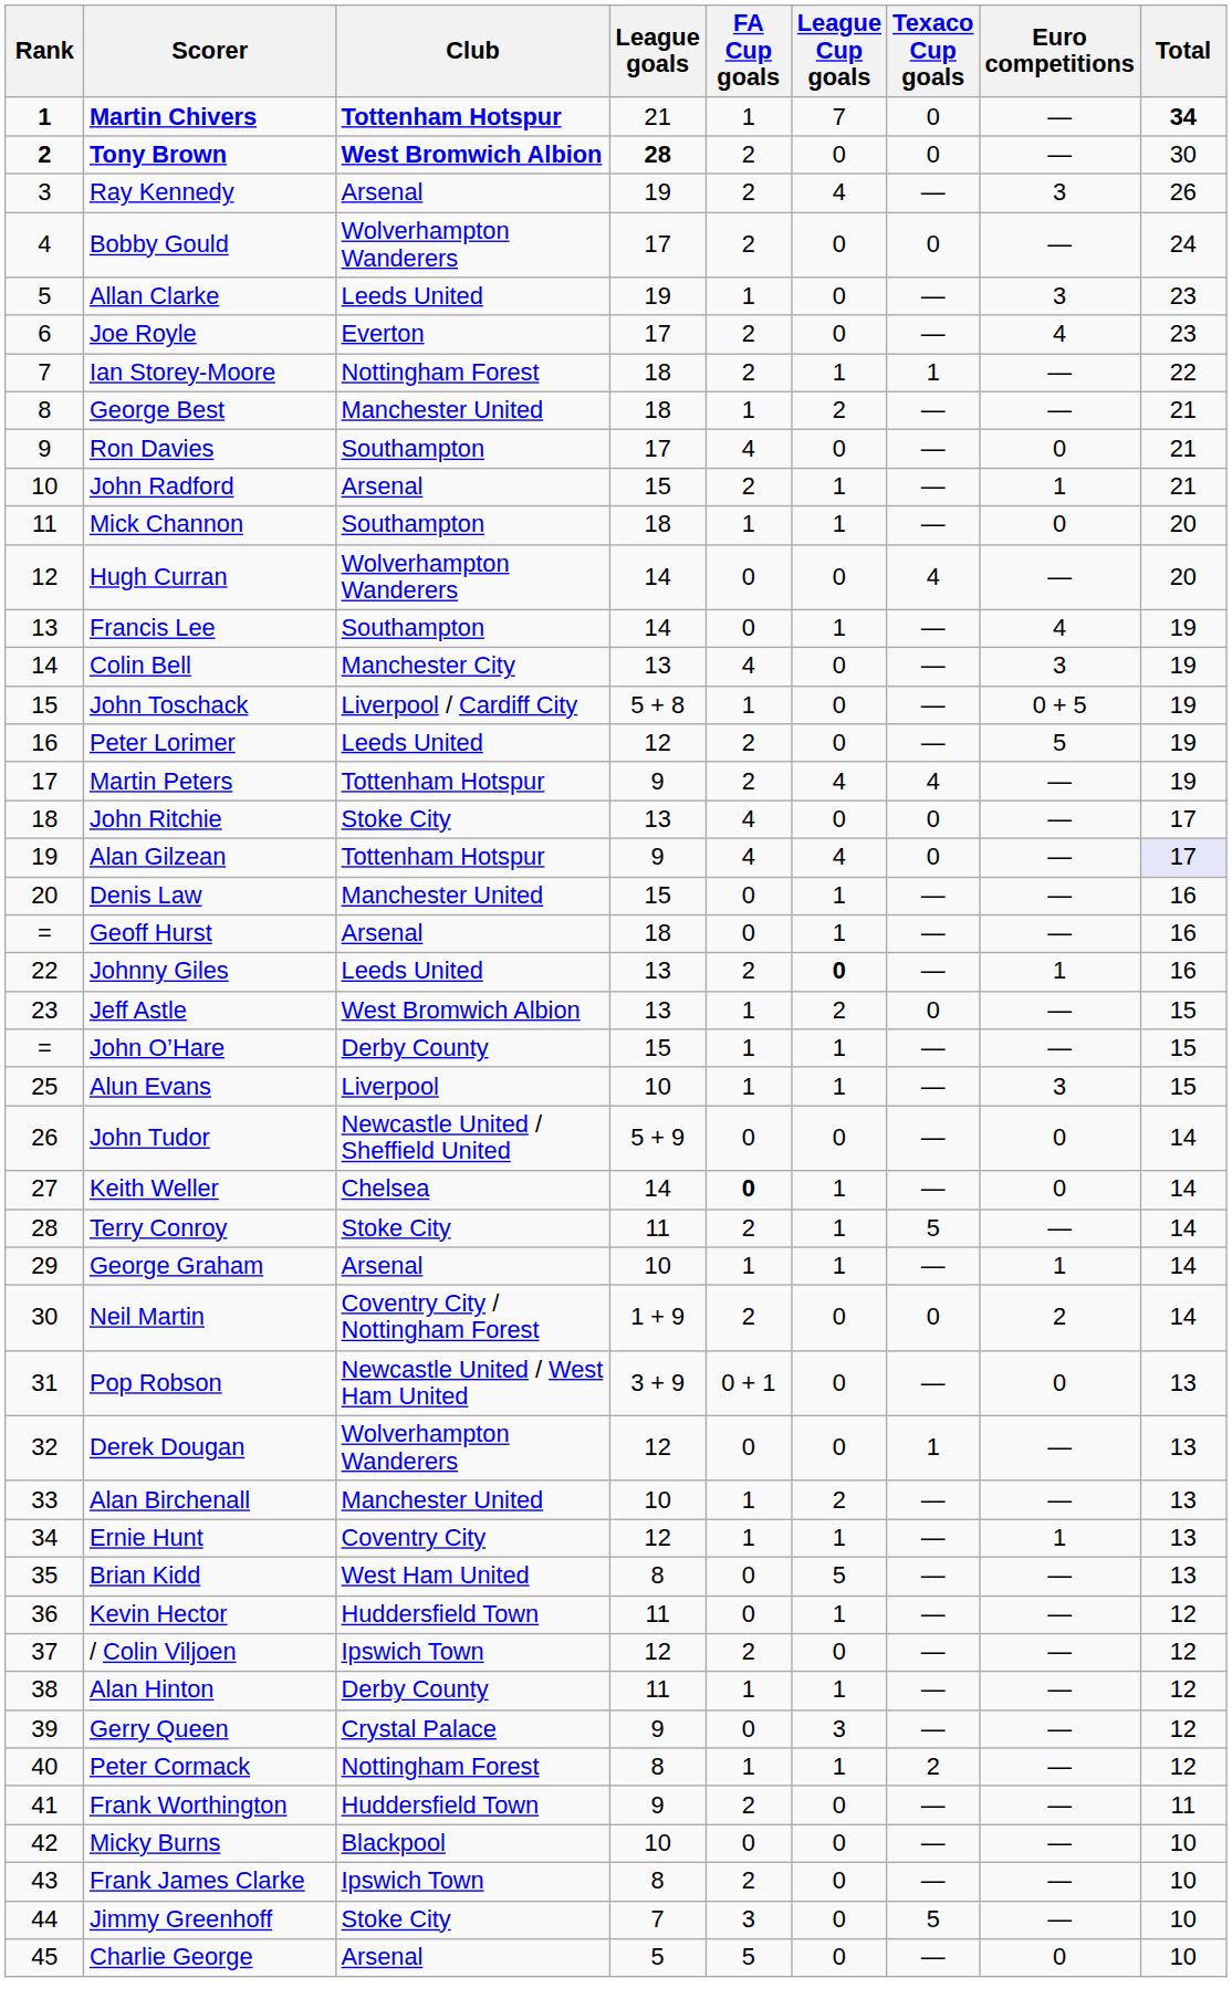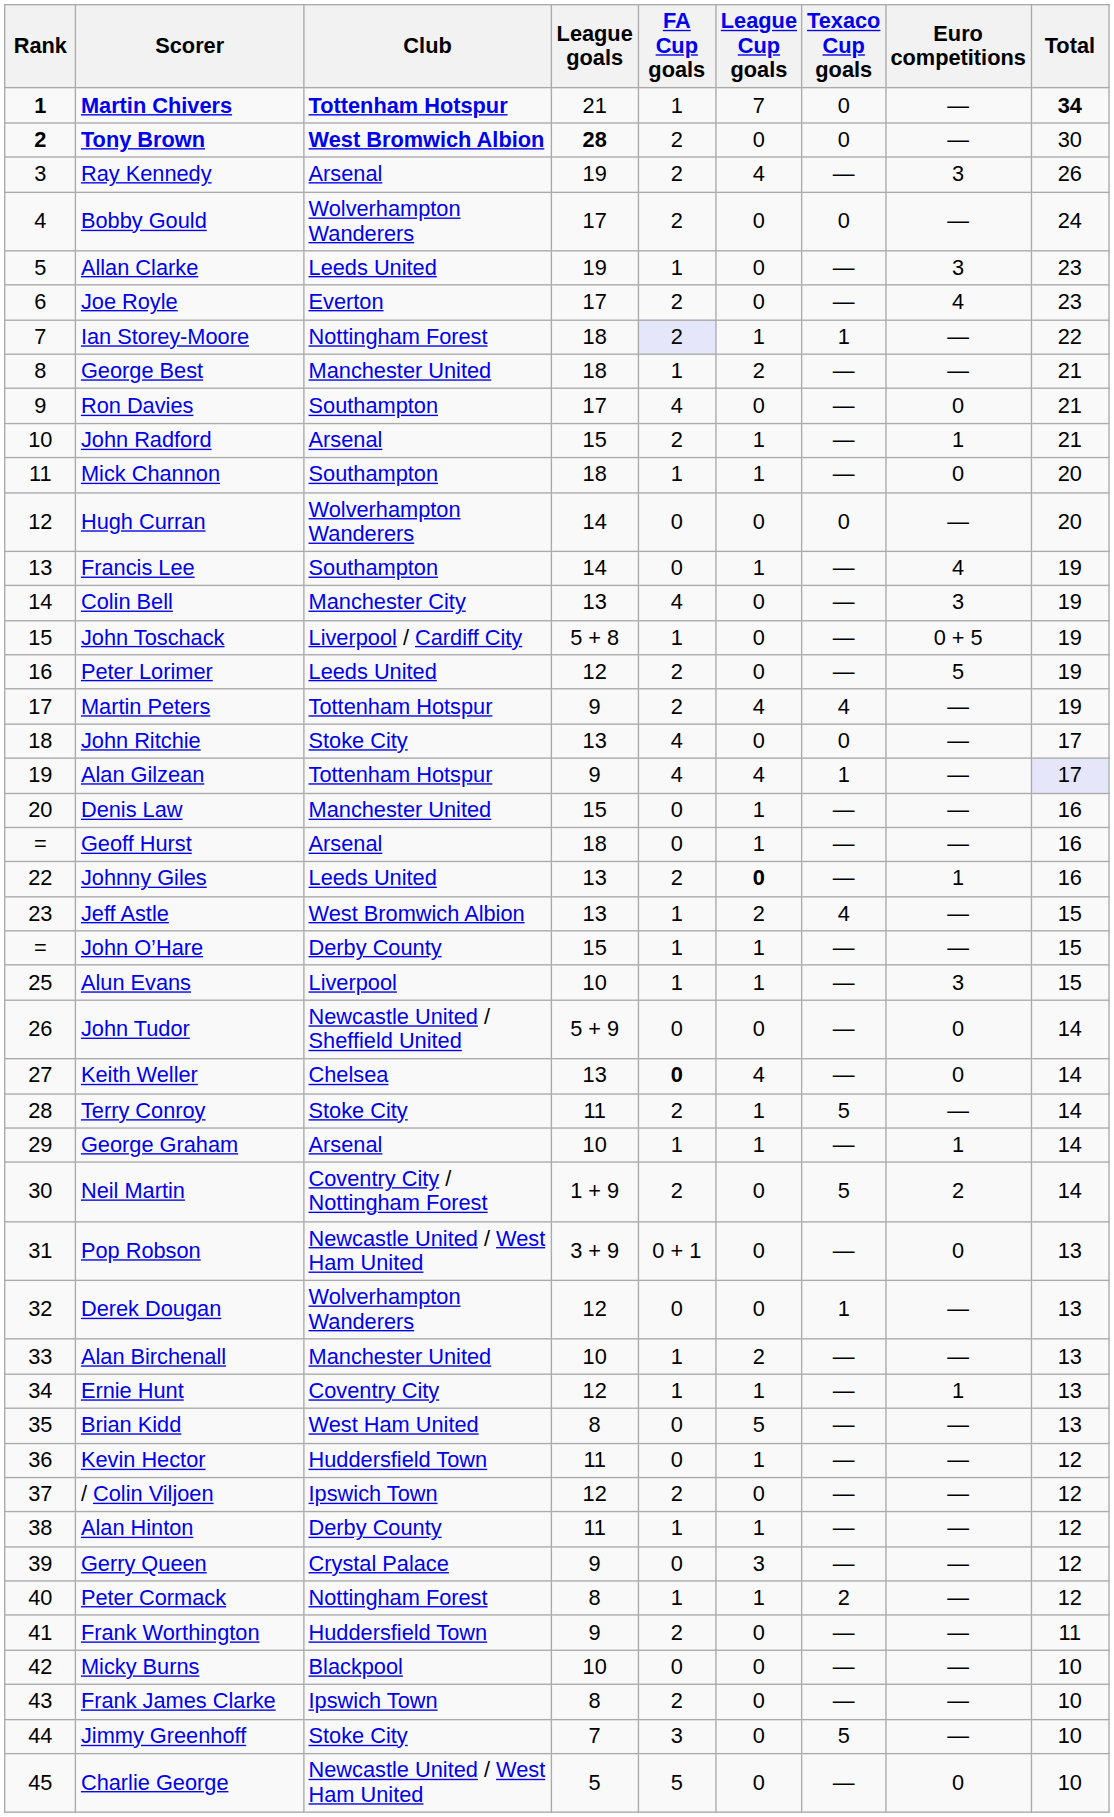 <table class="wikitable" style="text-align: center;">
 <tr>
 <th width=45>Rank</th>
 <th width=160>Scorer</th>
 <th width=175>Club</th>
 <th width=50>League goals</th>
 <th width=50><a href='#'>FA Cup</a> goals</th>
 <th width=50><a href='#'>League Cup</a> goals</th>
 <th width=50><a href='#'>Texaco Cup</a> goals</th>
 <th width=50>Euro competitions</th>
 <th width=50>Total</th>
 </tr>
 <tr>
 <td><strong>1</strong></td>
 <td align=left> <strong> <a href='#'>Martin Chivers</a></strong></td>
 <td align=left><strong> <a href='#'>Tottenham Hotspur</a></strong></td>
 <td>21</td>
 <td>1</td>
 <td>7</td>
 <td>0</td>
 <td>—</td>
 <td><strong>34</strong></td>
 </tr>
 <tr>
 <td><strong>2</strong></td>
 <td align=left> <strong><a href='#'>Tony Brown</a></strong></td>
 <td align=left><strong><a href='#'>West Bromwich Albion</a></strong></td>
 <td><strong>28</strong></td>
 <td>2</td>
 <td>0</td>
 <td>0</td>
 <td>—</td>
 <td>30</td>
 </tr>
 <tr>
 <td>3</td>
 <td align=left> <a href='#'>Ray Kennedy</a></td>
 <td align=left><a href='#'>Arsenal</a></td>
 <td>19</td>
 <td>2</td>
 <td>4</td>
 <td>—</td>
 <td>3</td>
 <td>26</td>
 </tr>
 <tr>
 <td>4</td>
 <td align=left> <a href='#'>Bobby Gould</a></td>
 <td align=left><a href='#'>Wolverhampton Wanderers</a></td>
 <td>17</td>
 <td>2</td>
 <td>0</td>
 <td>0</td>
 <td>—</td>
 <td>24</td>
 </tr>
 <tr>
 <td>5</td>
 <td align=left> <a href='#'>Allan Clarke</a></td>
 <td align=left><a href='#'>Leeds United</a></td>
 <td>19</td>
 <td>1</td>
 <td>0</td>
 <td>—</td>
 <td>3</td>
 <td>23</td>
 </tr>
 <tr>
 <td>6</td>
 <td align=left> <a href='#'>Joe Royle</a></td>
 <td align=left><a href='#'>Everton</a></td>
 <td>17</td>
 <td>2</td>
 <td>0</td>
 <td>—</td>
 <td>4</td>
 <td>23</td>
 </tr>
 <tr>
 <td>7</td>
 <td align=left> <a href='#'>Ian Storey-Moore</a></td>
 <td align=left><a href='#'>Nottingham Forest</a></td>
 <td>18</td>
-<td>2</td>
+<td style="background: lavender;">2</td>
 <td>1</td>
 <td>1</td>
 <td>—</td>
 <td>22</td>
 </tr>
 <tr>
 <td>8</td>
 <td align=left> <a href='#'>George Best</a></td>
 <td align=left><a href='#'>Manchester United</a></td>
 <td>18</td>
 <td>1</td>
 <td>2</td>
 <td>—</td>
 <td>—</td>
 <td>21</td>
 </tr>
 <tr>
 <td>9</td>
 <td align=left> <a href='#'>Ron Davies</a></td>
 <td align=left><a href='#'>Southampton</a></td>
 <td>17</td>
 <td>4</td>
 <td>0</td>
 <td>—</td>
 <td>0</td>
 <td>21</td>
 </tr>
 <tr>
 <td>10</td>
 <td align=left> <a href='#'>John Radford</a></td>
 <td align=left><a href='#'>Arsenal</a></td>
 <td>15</td>
 <td>2</td>
 <td>1</td>
 <td>—</td>
 <td>1</td>
 <td>21</td>
 </tr>
 <tr>
 <td>11</td>
 <td align=left> <a href='#'>Mick Channon</a></td>
 <td align=left><a href='#'>Southampton</a></td>
 <td>18</td>
 <td>1</td>
 <td>1</td>
 <td>—</td>
 <td>0</td>
 <td>20</td>
 </tr>
 <tr>
 <td>12</td>
 <td align=left> <a href='#'>Hugh Curran</a></td>
 <td align=left><a href='#'>Wolverhampton Wanderers</a></td>
 <td>14</td>
 <td>0</td>
 <td>0</td>
-<td>4</td>
+<td>0</td>
 <td>—</td>
 <td>20</td>
 </tr>
 <tr>
 <td>13</td>
 <td align=left> <a href='#'>Francis Lee</a></td>
 <td align=left><a href='#'>Southampton</a></td>
 <td>14</td>
 <td>0</td>
 <td>1</td>
 <td>—</td>
 <td>4</td>
 <td>19</td>
 </tr>
 <tr>
 <td>14</td>
 <td align=left> <a href='#'>Colin Bell</a></td>
 <td align=left><a href='#'>Manchester City</a></td>
 <td>13</td>
 <td>4</td>
 <td>0</td>
 <td>—</td>
 <td>3</td>
 <td>19</td>
 </tr>
 <tr>
 <td>15</td>
 <td align=left> <a href='#'>John Toschack</a></td>
 <td align=left><a href='#'>Liverpool</a> / <a href='#'>Cardiff City</a></td>
 <td>5 + 8</td>
 <td>1</td>
 <td>0</td>
 <td>—</td>
 <td>0 + 5</td>
 <td>19</td>
 </tr>
 <tr>
 <td>16</td>
 <td align=left> <a href='#'>Peter Lorimer</a></td>
 <td align=left><a href='#'>Leeds United</a></td>
 <td>12</td>
 <td>2</td>
 <td>0</td>
 <td>—</td>
 <td>5</td>
 <td>19</td>
 </tr>
 <tr>
 <td>17</td>
 <td align=left> <a href='#'>Martin Peters</a></td>
 <td align=left><a href='#'>Tottenham Hotspur</a></td>
 <td>9</td>
 <td>2</td>
 <td>4</td>
 <td>4</td>
 <td>—</td>
 <td>19</td>
 </tr>
 <tr>
 <td>18</td>
 <td align=left> <a href='#'>John Ritchie</a></td>
 <td align=left><a href='#'>Stoke City</a></td>
 <td>13</td>
 <td>4</td>
 <td>0</td>
 <td>0</td>
 <td>—</td>
 <td>17</td>
 </tr>
 <tr>
 <td>19</td>
 <td align=left> <a href='#'>Alan Gilzean</a></td>
 <td align=left><a href='#'>Tottenham Hotspur</a></td>
 <td>9</td>
 <td>4</td>
 <td>4</td>
-<td>0</td>
+<td>1</td>
 <td>—</td>
 <td style="background: lavender;">17</td>
 </tr>
 <tr>
 <td>20</td>
 <td align=left> <a href='#'>Denis Law</a></td>
 <td align=left><a href='#'>Manchester United</a></td>
 <td>15</td>
 <td>0</td>
 <td>1</td>
 <td>—</td>
 <td>—</td>
 <td>16</td>
 </tr>
 <tr>
 <td>=</td>
 <td align=left> <a href='#'>Geoff Hurst</a></td>
 <td align=left><a href='#'>Arsenal</a></td>
 <td>18</td>
 <td>0</td>
 <td>1</td>
 <td>—</td>
 <td>—</td>
 <td>16</td>
 </tr>
 <tr>
 <td>22</td>
 <td align=left> <a href='#'>Johnny Giles</a></td>
 <td align=left><a href='#'>Leeds United</a></td>
 <td>13</td>
 <td>2</td>
 <td><strong>0</strong></td>
 <td>—</td>
 <td>1</td>
 <td>16</td>
 </tr>
 <tr>
 <td>23</td>
 <td align=left> <a href='#'>Jeff Astle</a></td>
 <td align=left><a href='#'>West Bromwich Albion</a></td>
 <td>13</td>
 <td>1</td>
 <td>2</td>
-<td>0</td>
+<td>4</td>
 <td>—</td>
 <td>15</td>
 </tr>
 <tr>
 <td>=</td>
 <td align=left> <a href='#'>John O’Hare</a></td>
 <td align=left><a href='#'>Derby County</a></td>
 <td>15</td>
 <td>1</td>
 <td>1</td>
 <td>—</td>
 <td>—</td>
 <td>15</td>
 </tr>
 <tr>
 <td>25</td>
 <td align=left> <a href='#'>Alun Evans</a></td>
 <td align=left><a href='#'>Liverpool</a></td>
 <td>10</td>
 <td>1</td>
 <td>1</td>
 <td>—</td>
 <td>3</td>
 <td>15</td>
 </tr>
 <tr>
 <td>26</td>
 <td align=left> <a href='#'>John Tudor</a></td>
 <td align=left><a href='#'>Newcastle United</a> / <a href='#'>Sheffield United</a></td>
 <td>5 + 9</td>
 <td>0</td>
 <td>0</td>
 <td>—</td>
 <td>0</td>
 <td>14</td>
 </tr>
 <tr>
 <td>27</td>
 <td align=left> <a href='#'>Keith Weller</a></td>
 <td align=left><a href='#'>Chelsea</a></td>
-<td>14</td>
+<td>13</td>
 <td><strong>0</strong></td>
-<td>1</td>
+<td>4</td>
 <td>—</td>
 <td>0</td>
 <td>14</td>
 </tr>
 <tr>
 <td>28</td>
 <td align=left> <a href='#'>Terry Conroy</a></td>
 <td align=left><a href='#'>Stoke City</a></td>
 <td>11</td>
 <td>2</td>
 <td>1</td>
 <td>5</td>
 <td>—</td>
 <td>14</td>
 </tr>
 <tr>
 <td>29</td>
 <td align=left> <a href='#'>George Graham</a></td>
 <td align=left><a href='#'>Arsenal</a></td>
 <td>10</td>
 <td>1</td>
 <td>1</td>
 <td>—</td>
 <td>1</td>
 <td>14</td>
 </tr>
 <tr>
 <td>30</td>
 <td align=left> <a href='#'>Neil Martin</a></td>
 <td align=left><a href='#'>Coventry City</a> / <a href='#'>Nottingham Forest</a></td>
 <td>1 + 9</td>
 <td>2</td>
 <td>0</td>
-<td>0</td>
+<td>5</td>
 <td>2</td>
 <td>14</td>
 </tr>
 <tr>
 <td>31</td>
 <td align=left> <a href='#'>Pop Robson</a></td>
 <td align=left><a href='#'>Newcastle United</a> / <a href='#'>West Ham United</a></td>
 <td>3 + 9</td>
 <td>0 + 1</td>
 <td>0</td>
 <td>—</td>
 <td>0</td>
 <td>13</td>
 </tr>
 <tr>
 <td>32</td>
 <td align=left> <a href='#'>Derek Dougan</a></td>
 <td align=left><a href='#'>Wolverhampton Wanderers</a></td>
 <td>12</td>
 <td>0</td>
 <td>0</td>
 <td>1</td>
 <td>—</td>
 <td>13</td>
 </tr>
 <tr>
 <td>33</td>
 <td align=left> <a href='#'>Alan Birchenall</a></td>
 <td align=left><a href='#'>Manchester United</a></td>
 <td>10</td>
 <td>1</td>
 <td>2</td>
 <td>—</td>
 <td>—</td>
 <td>13</td>
 </tr>
 <tr>
 <td>34</td>
 <td align=left> <a href='#'>Ernie Hunt</a></td>
 <td align=left><a href='#'>Coventry City</a></td>
 <td>12</td>
 <td>1</td>
 <td>1</td>
 <td>—</td>
 <td>1</td>
 <td>13</td>
 </tr>
 <tr>
 <td>35</td>
 <td align=left> <a href='#'>Brian Kidd</a></td>
 <td align=left><a href='#'>West Ham United</a></td>
 <td>8</td>
 <td>0</td>
 <td>5</td>
 <td>—</td>
 <td>—</td>
 <td>13</td>
 </tr>
 <tr>
 <td>36</td>
 <td align=left> <a href='#'>Kevin Hector</a></td>
 <td align=left><a href='#'>Huddersfield Town</a></td>
 <td>11</td>
 <td>0</td>
 <td>1</td>
 <td>—</td>
 <td>—</td>
 <td>12</td>
 </tr>
 <tr>
 <td>37</td>
 <td align=left>/ <a href='#'>Colin Viljoen</a></td>
 <td align=left><a href='#'>Ipswich Town</a></td>
 <td>12</td>
 <td>2</td>
 <td>0</td>
 <td>—</td>
 <td>—</td>
 <td>12</td>
 </tr>
 <tr>
 <td>38</td>
 <td align=left> <a href='#'>Alan Hinton</a></td>
 <td align=left><a href='#'>Derby County</a></td>
 <td>11</td>
 <td>1</td>
 <td>1</td>
 <td>—</td>
 <td>—</td>
 <td>12</td>
 </tr>
 <tr>
 <td>39</td>
 <td align=left> <a href='#'>Gerry Queen</a></td>
 <td align=left><a href='#'>Crystal Palace</a></td>
 <td>9</td>
 <td>0</td>
 <td>3</td>
 <td>—</td>
 <td>—</td>
 <td>12</td>
 </tr>
 <tr>
 <td>40</td>
 <td align=left> <a href='#'>Peter Cormack</a></td>
 <td align=left><a href='#'>Nottingham Forest</a></td>
 <td>8</td>
 <td>1</td>
 <td>1</td>
 <td>2</td>
 <td>—</td>
 <td>12</td>
 </tr>
 <tr>
 <td>41</td>
 <td align=left> <a href='#'>Frank Worthington</a></td>
 <td align=left><a href='#'>Huddersfield Town</a></td>
 <td>9</td>
 <td>2</td>
 <td>0</td>
 <td>—</td>
 <td>—</td>
 <td>11</td>
 </tr>
 <tr>
 <td>42</td>
 <td align=left> <a href='#'>Micky Burns</a></td>
 <td align=left><a href='#'>Blackpool</a></td>
 <td>10</td>
 <td>0</td>
 <td>0</td>
 <td>—</td>
 <td>—</td>
 <td>10</td>
 </tr>
 <tr>
 <td>43</td>
 <td align=left> <a href='#'>Frank James Clarke</a></td>
 <td align=left><a href='#'>Ipswich Town</a></td>
 <td>8</td>
 <td>2</td>
 <td>0</td>
 <td>—</td>
 <td>—</td>
 <td>10</td>
 </tr>
 <tr>
 <td>44</td>
 <td align=left> <a href='#'>Jimmy Greenhoff</a></td>
 <td align=left><a href='#'>Stoke City</a></td>
 <td>7</td>
 <td>3</td>
 <td>0</td>
 <td>5</td>
 <td>—</td>
 <td>10</td>
 </tr>
 <tr>
 <td>45</td>
 <td align=left> <a href='#'>Charlie George</a></td>
-<td align=left><a href='#'>Arsenal</a></td>
+<td align=left><a href='#'>Newcastle United</a> / <a href='#'>West Ham United</a></td>
 <td>5</td>
 <td>5</td>
 <td>0</td>
 <td>—</td>
 <td>0</td>
 <td>10</td>
 </tr>
 </table>
